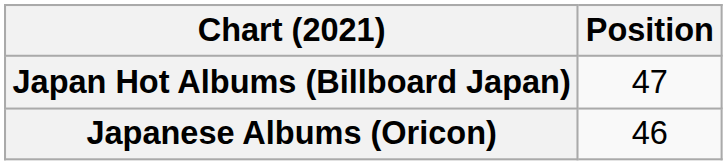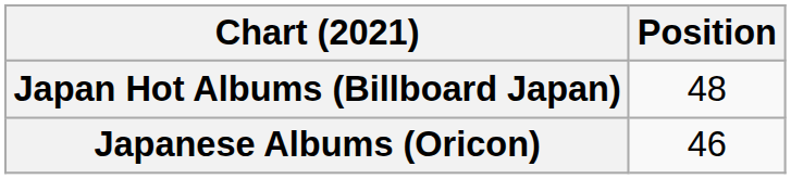 <table class="wikitable plainrowheaders" style="text-align:center">
 <tr>
 <th scope="col">Chart (2021)</th>
 <th scope="col">Position</th>
 </tr>
 <tr>
 <th scope="row">Japan Hot Albums (Billboard Japan)</th>
-<td>47</td>
+<td>48</td>
 </tr>
 <tr>
 <th scope="row">Japanese Albums (Oricon)</th>
 <td>46</td>
 </tr>
 </table>
